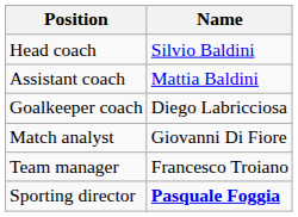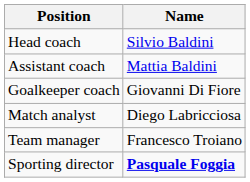 <table class="wikitable">
 <tr>
 <th>Position</th>
 <th>Name</th>
 </tr>
 <tr>
 <td>Head coach</td>
 <td> <a href='#'>Silvio Baldini</a></td>
 </tr>
 <tr>
 <td>Assistant coach</td>
 <td> <a href='#'>Mattia Baldini</a></td>
 </tr>
 <tr>
 <td>Goalkeeper coach</td>
-<td> Diego Labricciosa</td>
+<td> Giovanni Di Fiore</td>
 </tr>
 <tr>
 <td>Match analyst</td>
-<td> Giovanni Di Fiore</td>
+<td> Diego Labricciosa</td>
 </tr>
 <tr>
 <td>Team manager</td>
 <td> Francesco Troiano</td>
 </tr>
 <tr>
 <td>Sporting director</td>
 <td><strong> <a href='#'>Pasquale Foggia </a></strong></td>
 </tr>
 </table>
